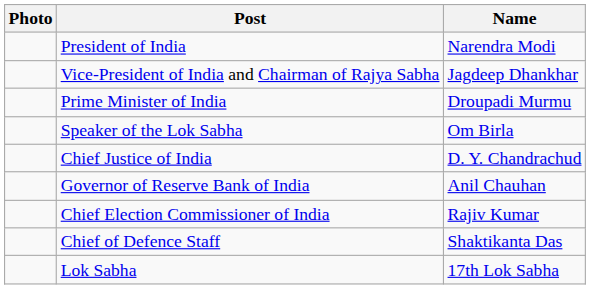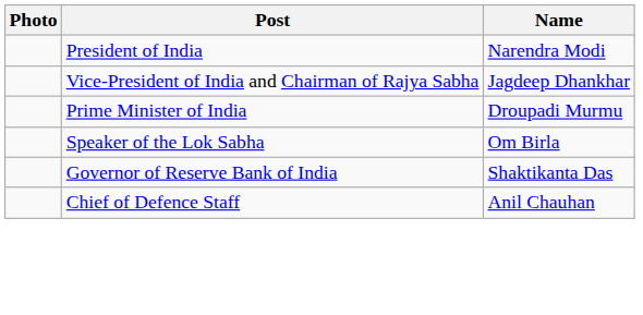 <table class=wikitable>
 <tr>
 <th>Photo</th>
 <th>Post</th>
 <th>Name</th>
 </tr>
 <tr>
 <td></td>
 <td><a href='#'>President of India</a></td>
 <td><a href='#'>Narendra Modi</a></td>
 </tr>
 <tr>
 <td></td>
 <td><a href='#'>Vice-President of India</a> and <a href='#'>Chairman of Rajya Sabha</a></td>
 <td><a href='#'>Jagdeep Dhankhar</a></td>
 </tr>
 <tr>
 <td></td>
 <td><a href='#'>Prime Minister of India</a></td>
 <td><a href='#'>Droupadi Murmu</a></td>
 </tr>
 <tr>
 <td></td>
 <td><a href='#'>Speaker of the Lok Sabha</a></td>
 <td><a href='#'>Om Birla</a></td>
 </tr>
 <tr>
 <td></td>
-<td><a href='#'>Chief Justice of India</a></td>
-<td><a href='#'>D. Y. Chandrachud</a></td>
-</tr>
-<tr>
-<td></td>
 <td><a href='#'>Governor of Reserve Bank of India</a></td>
-<td><a href='#'>Anil Chauhan</a></td>
-</tr>
-<tr>
-<td></td>
-<td><a href='#'>Chief Election Commissioner of India</a></td>
-<td><a href='#'>Rajiv Kumar</a></td>
+<td><a href='#'>Shaktikanta Das</a></td>
 </tr>
 <tr>
 <td></td>
 <td><a href='#'>Chief of Defence Staff</a></td>
-<td><a href='#'>Shaktikanta Das</a></td>
-</tr>
-<tr>
-<td></td>
-<td><a href='#'>Lok Sabha</a></td>
-<td><a href='#'>17th Lok Sabha</a></td>
+<td><a href='#'>Anil Chauhan</a></td>
 </tr>
 </table>
